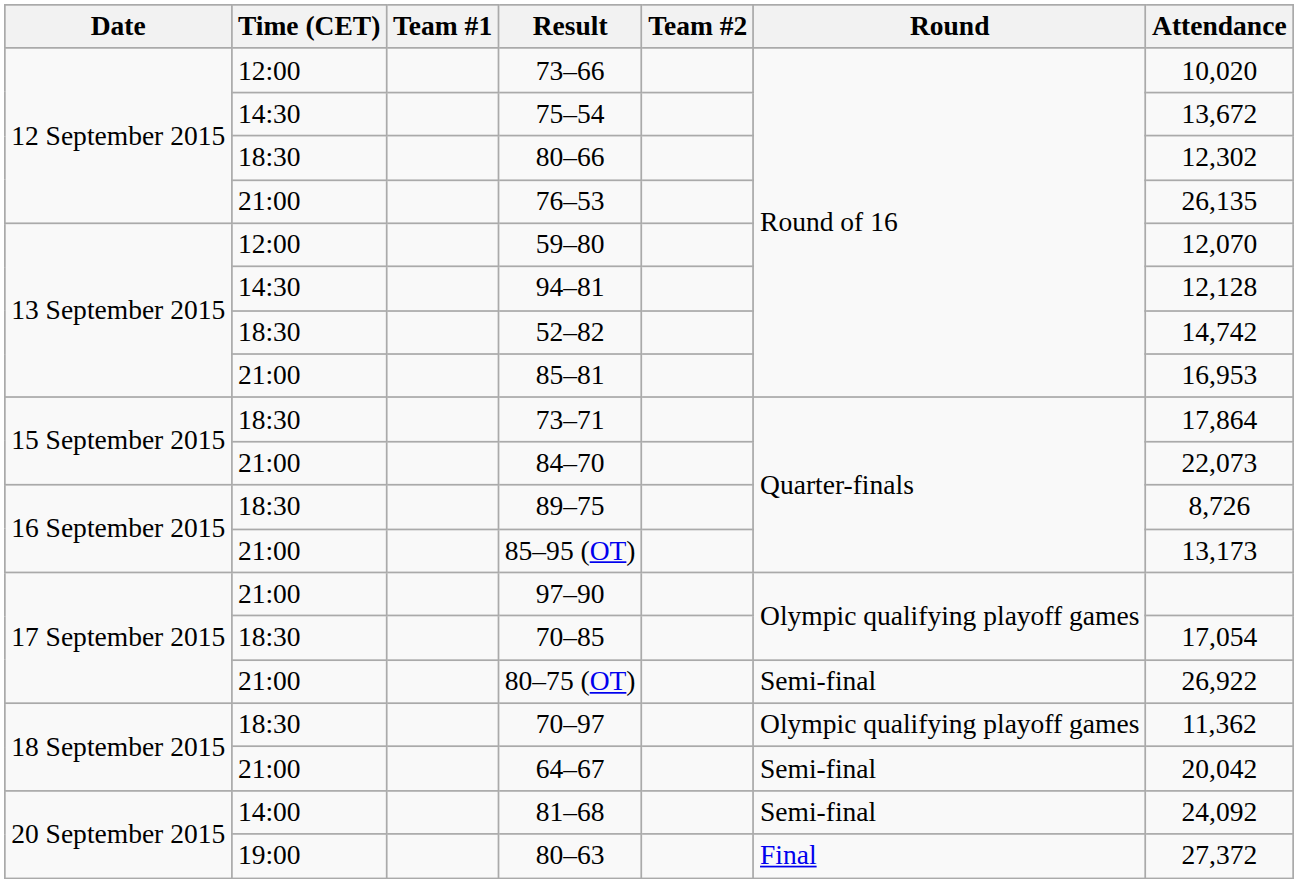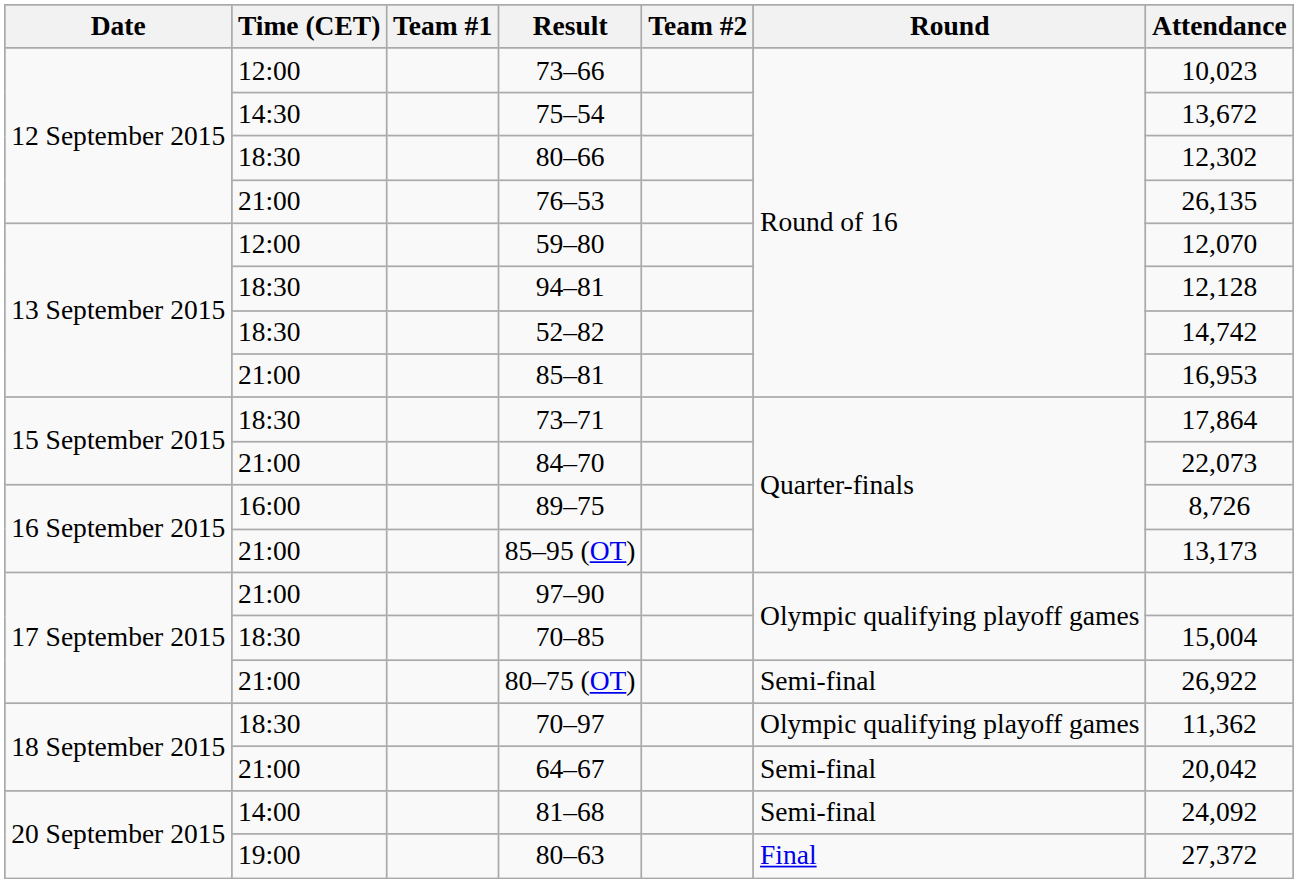 <table class="wikitable" style="text-align: left;">
 <tr>
 <th>Date</th>
 <th>Time (CET)</th>
 <th>Team #1</th>
 <th>Result</th>
 <th>Team #2</th>
 <th>Round</th>
 <th>Attendance</th>
 </tr>
 <tr>
 <td rowspan="4">12 September 2015</td>
 <td>12:00</td>
 <td></td>
 <td style="text-align:center;">73–66</td>
 <td></td>
 <td rowspan="8">Round of 16</td>
-<td style="text-align:center;">10,020</td>
+<td style="text-align:center;">10,023</td>
 </tr>
 <tr>
 <td>14:30</td>
 <td></td>
 <td style="text-align:center;">75–54</td>
 <td></td>
 <td style="text-align:center;">13,672</td>
 </tr>
 <tr>
 <td>18:30</td>
 <td></td>
 <td style="text-align:center;">80–66</td>
 <td></td>
 <td style="text-align:center;">12,302</td>
 </tr>
 <tr>
 <td>21:00</td>
 <td></td>
 <td style="text-align:center;">76–53</td>
 <td></td>
 <td style="text-align:center;">26,135</td>
 </tr>
 <tr>
 <td rowspan="4">13 September 2015</td>
 <td>12:00</td>
 <td></td>
 <td style="text-align:center;">59–80</td>
 <td></td>
 <td style="text-align:center;">12,070</td>
 </tr>
 <tr>
-<td>14:30</td>
+<td>18:30</td>
 <td></td>
 <td style="text-align:center;">94–81</td>
 <td></td>
 <td style="text-align:center;">12,128</td>
 </tr>
 <tr>
 <td>18:30</td>
 <td></td>
 <td style="text-align:center;">52–82</td>
 <td></td>
 <td style="text-align:center;">14,742</td>
 </tr>
 <tr>
 <td>21:00</td>
 <td></td>
 <td style="text-align:center;">85–81</td>
 <td></td>
 <td style="text-align:center;">16,953</td>
 </tr>
 <tr>
 <td rowspan="2">15 September 2015</td>
 <td>18:30</td>
 <td></td>
 <td style="text-align:center;">73–71</td>
 <td></td>
 <td rowspan="4">Quarter-finals</td>
 <td style="text-align:center;">17,864</td>
 </tr>
 <tr>
 <td>21:00</td>
 <td></td>
 <td style="text-align:center;">84–70</td>
 <td></td>
 <td style="text-align:center;">22,073</td>
 </tr>
 <tr>
 <td rowspan="2">16 September 2015</td>
-<td>18:30</td>
+<td>16:00</td>
 <td></td>
 <td style="text-align:center;">89–75</td>
 <td></td>
 <td style="text-align:center;">8,726</td>
 </tr>
 <tr>
 <td>21:00</td>
 <td></td>
 <td style="text-align:center;">85–95 (<a href='#'>OT</a>)</td>
 <td></td>
 <td style="text-align:center;">13,173</td>
 </tr>
 <tr>
 <td rowspan="3">17 September 2015</td>
 <td>21:00</td>
 <td></td>
 <td style="text-align:center;">97–90</td>
 <td></td>
 <td rowspan="2">Olympic qualifying playoff games</td>
 <td style="text-align:center;"></td>
 </tr>
 <tr>
 <td>18:30</td>
 <td></td>
 <td style="text-align:center;">70–85</td>
 <td></td>
-<td style="text-align:center;">17,054</td>
+<td style="text-align:center;">15,004</td>
 </tr>
 <tr>
 <td>21:00</td>
 <td></td>
 <td style="text-align:center;">80–75 (<a href='#'>OT</a>)</td>
 <td></td>
 <td>Semi-final</td>
 <td style="text-align:center;">26,922</td>
 </tr>
 <tr>
 <td rowspan="2">18 September 2015</td>
 <td>18:30</td>
 <td></td>
 <td style="text-align:center;">70–97</td>
 <td></td>
 <td>Olympic qualifying playoff games</td>
 <td style="text-align:center;">11,362</td>
 </tr>
 <tr>
 <td>21:00</td>
 <td></td>
 <td style="text-align:center;">64–67</td>
 <td></td>
 <td>Semi-final</td>
 <td style="text-align:center;">20,042</td>
 </tr>
 <tr>
 <td rowspan="2">20 September 2015</td>
 <td>14:00</td>
 <td></td>
 <td style="text-align:center;">81–68</td>
 <td></td>
 <td>Semi-final</td>
 <td style="text-align:center;">24,092</td>
 </tr>
 <tr>
 <td>19:00</td>
 <td></td>
 <td style="text-align:center;">80–63</td>
 <td></td>
 <td><a href='#'>Final</a></td>
 <td style="text-align:center;">27,372</td>
 </tr>
 <tr>
 </tr>
 </table>
